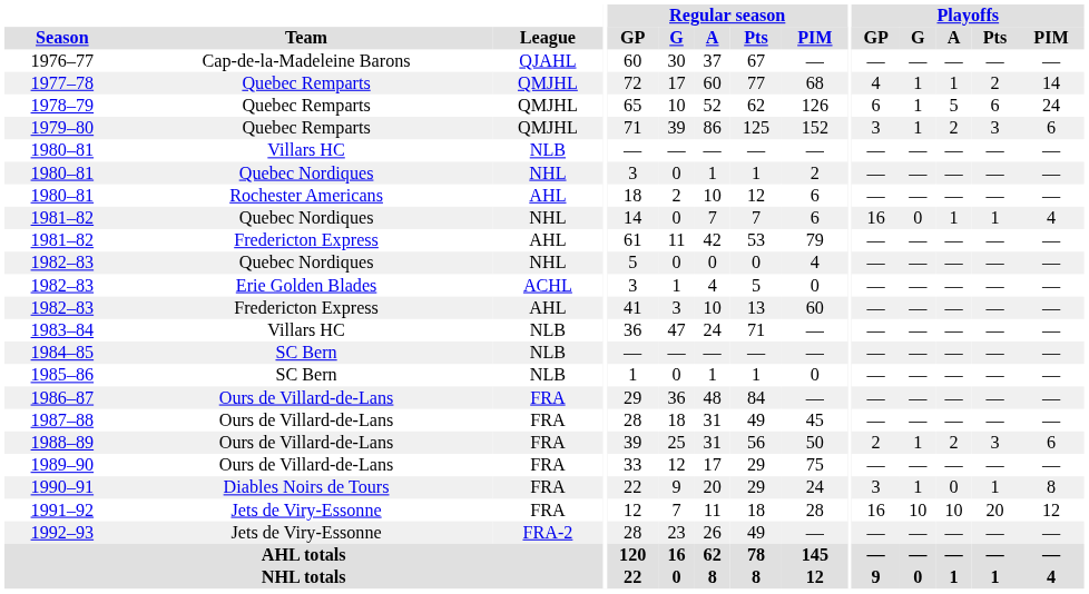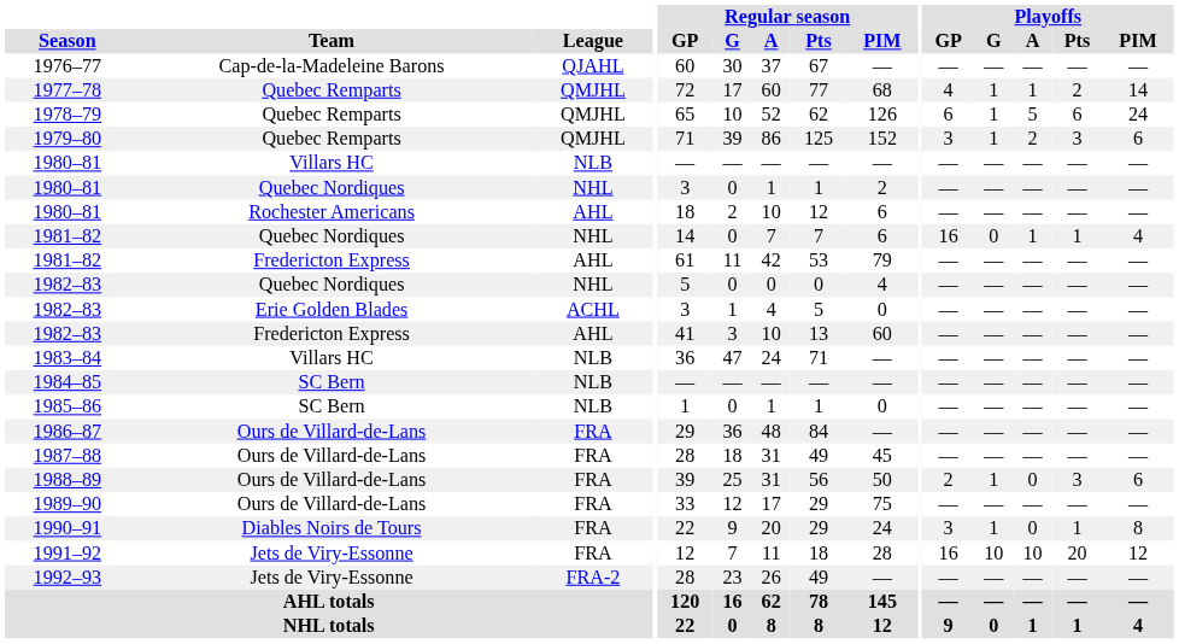 <table border="0" cellpadding="1" cellspacing="0" style="text-align:center; width:60em">
 <tr bgcolor="#e0e0e0">
 <th colspan="3" bgcolor="#ffffff"></th>
 <th rowspan="100" bgcolor="#ffffff"></th>
 <th colspan="5"><a href='#'>Regular season</a></th>
 <th rowspan="100" bgcolor="#ffffff"></th>
 <th colspan="5"><a href='#'>Playoffs</a></th>
 </tr>
 <tr bgcolor="#e0e0e0">
 <th><a href='#'>Season</a></th>
 <th>Team</th>
 <th>League</th>
 <th>GP</th>
 <th><a href='#'>G</a></th>
 <th><a href='#'>A</a></th>
 <th><a href='#'>Pts</a></th>
 <th><a href='#'>PIM</a></th>
 <th>GP</th>
 <th>G</th>
 <th>A</th>
 <th>Pts</th>
 <th>PIM</th>
 </tr>
 <tr>
 <td>1976–77</td>
 <td>Cap-de-la-Madeleine Barons</td>
 <td><a href='#'>QJAHL</a></td>
 <td>60</td>
 <td>30</td>
 <td>37</td>
 <td>67</td>
 <td>—</td>
 <td>—</td>
 <td>—</td>
 <td>—</td>
 <td>—</td>
 <td>—</td>
 </tr>
 <tr bgcolor="#f0f0f0">
 <td><a href='#'>1977–78</a></td>
 <td><a href='#'>Quebec Remparts</a></td>
 <td><a href='#'>QMJHL</a></td>
 <td>72</td>
 <td>17</td>
 <td>60</td>
 <td>77</td>
 <td>68</td>
 <td>4</td>
 <td>1</td>
 <td>1</td>
 <td>2</td>
 <td>14</td>
 </tr>
 <tr>
 <td><a href='#'>1978–79</a></td>
 <td>Quebec Remparts</td>
 <td>QMJHL</td>
 <td>65</td>
 <td>10</td>
 <td>52</td>
 <td>62</td>
 <td>126</td>
 <td>6</td>
 <td>1</td>
 <td>5</td>
 <td>6</td>
 <td>24</td>
 </tr>
 <tr bgcolor="#f0f0f0">
 <td><a href='#'>1979–80</a></td>
 <td>Quebec Remparts</td>
 <td>QMJHL</td>
 <td>71</td>
 <td>39</td>
 <td>86</td>
 <td>125</td>
 <td>152</td>
 <td>3</td>
 <td>1</td>
 <td>2</td>
 <td>3</td>
 <td>6</td>
 </tr>
 <tr>
 <td><a href='#'>1980–81</a></td>
 <td><a href='#'>Villars HC</a></td>
 <td><a href='#'>NLB</a></td>
 <td>—</td>
 <td>—</td>
 <td>—</td>
 <td>—</td>
 <td>—</td>
 <td>—</td>
 <td>—</td>
 <td>—</td>
 <td>—</td>
 <td>—</td>
 </tr>
 <tr bgcolor="#f0f0f0">
 <td><a href='#'>1980–81</a></td>
 <td><a href='#'>Quebec Nordiques</a></td>
 <td><a href='#'>NHL</a></td>
 <td>3</td>
 <td>0</td>
 <td>1</td>
 <td>1</td>
 <td>2</td>
 <td>—</td>
 <td>—</td>
 <td>—</td>
 <td>—</td>
 <td>—</td>
 </tr>
 <tr>
 <td><a href='#'>1980–81</a></td>
 <td><a href='#'>Rochester Americans</a></td>
 <td><a href='#'>AHL</a></td>
 <td>18</td>
 <td>2</td>
 <td>10</td>
 <td>12</td>
 <td>6</td>
 <td>—</td>
 <td>—</td>
 <td>—</td>
 <td>—</td>
 <td>—</td>
 </tr>
 <tr bgcolor="#f0f0f0">
 <td><a href='#'>1981–82</a></td>
 <td>Quebec Nordiques</td>
 <td>NHL</td>
 <td>14</td>
 <td>0</td>
 <td>7</td>
 <td>7</td>
 <td>6</td>
 <td>16</td>
 <td>0</td>
 <td>1</td>
 <td>1</td>
 <td>4</td>
 </tr>
 <tr>
 <td><a href='#'>1981–82</a></td>
 <td><a href='#'>Fredericton Express</a></td>
 <td>AHL</td>
 <td>61</td>
 <td>11</td>
 <td>42</td>
 <td>53</td>
 <td>79</td>
 <td>—</td>
 <td>—</td>
 <td>—</td>
 <td>—</td>
 <td>—</td>
 </tr>
 <tr bgcolor="#f0f0f0">
 <td><a href='#'>1982–83</a></td>
 <td>Quebec Nordiques</td>
 <td>NHL</td>
 <td>5</td>
 <td>0</td>
 <td>0</td>
 <td>0</td>
 <td>4</td>
 <td>—</td>
 <td>—</td>
 <td>—</td>
 <td>—</td>
 <td>—</td>
 </tr>
 <tr>
 <td><a href='#'>1982–83</a></td>
 <td><a href='#'>Erie Golden Blades</a></td>
 <td><a href='#'>ACHL</a></td>
 <td>3</td>
 <td>1</td>
 <td>4</td>
 <td>5</td>
 <td>0</td>
 <td>—</td>
 <td>—</td>
 <td>—</td>
 <td>—</td>
 <td>—</td>
 </tr>
 <tr bgcolor="#f0f0f0">
 <td><a href='#'>1982–83</a></td>
 <td>Fredericton Express</td>
 <td>AHL</td>
 <td>41</td>
 <td>3</td>
 <td>10</td>
 <td>13</td>
 <td>60</td>
 <td>—</td>
 <td>—</td>
 <td>—</td>
 <td>—</td>
 <td>—</td>
 </tr>
 <tr>
 <td><a href='#'>1983–84</a></td>
 <td>Villars HC</td>
 <td>NLB</td>
 <td>36</td>
 <td>47</td>
 <td>24</td>
 <td>71</td>
 <td>—</td>
 <td>—</td>
 <td>—</td>
 <td>—</td>
 <td>—</td>
 <td>—</td>
 </tr>
 <tr bgcolor="#f0f0f0">
 <td><a href='#'>1984–85</a></td>
 <td><a href='#'>SC Bern</a></td>
 <td>NLB</td>
 <td>—</td>
 <td>—</td>
 <td>—</td>
 <td>—</td>
 <td>—</td>
 <td>—</td>
 <td>—</td>
 <td>—</td>
 <td>—</td>
 <td>—</td>
 </tr>
 <tr>
 <td><a href='#'>1985–86</a></td>
 <td>SC Bern</td>
 <td>NLB</td>
 <td>1</td>
 <td>0</td>
 <td>1</td>
 <td>1</td>
 <td>0</td>
 <td>—</td>
 <td>—</td>
 <td>—</td>
 <td>—</td>
 <td>—</td>
 </tr>
 <tr bgcolor="#f0f0f0">
 <td><a href='#'>1986–87</a></td>
 <td><a href='#'>Ours de Villard-de-Lans</a></td>
 <td><a href='#'>FRA</a></td>
 <td>29</td>
 <td>36</td>
 <td>48</td>
 <td>84</td>
 <td>—</td>
 <td>—</td>
 <td>—</td>
 <td>—</td>
 <td>—</td>
 <td>—</td>
 </tr>
 <tr>
 <td><a href='#'>1987–88</a></td>
 <td>Ours de Villard-de-Lans</td>
 <td>FRA</td>
 <td>28</td>
 <td>18</td>
 <td>31</td>
 <td>49</td>
 <td>45</td>
 <td>—</td>
 <td>—</td>
 <td>—</td>
 <td>—</td>
 <td>—</td>
 </tr>
 <tr bgcolor="#f0f0f0">
 <td><a href='#'>1988–89</a></td>
 <td>Ours de Villard-de-Lans</td>
 <td>FRA</td>
 <td>39</td>
 <td>25</td>
 <td>31</td>
 <td>56</td>
 <td>50</td>
 <td>2</td>
 <td>1</td>
-<td>2</td>
+<td>0</td>
 <td>3</td>
 <td>6</td>
 </tr>
 <tr>
 <td><a href='#'>1989–90</a></td>
 <td>Ours de Villard-de-Lans</td>
 <td>FRA</td>
 <td>33</td>
 <td>12</td>
 <td>17</td>
 <td>29</td>
 <td>75</td>
 <td>—</td>
 <td>—</td>
 <td>—</td>
 <td>—</td>
 <td>—</td>
 </tr>
 <tr bgcolor="#f0f0f0">
 <td><a href='#'>1990–91</a></td>
 <td><a href='#'>Diables Noirs de Tours</a></td>
 <td>FRA</td>
 <td>22</td>
 <td>9</td>
 <td>20</td>
 <td>29</td>
 <td>24</td>
 <td>3</td>
 <td>1</td>
 <td>0</td>
 <td>1</td>
 <td>8</td>
 </tr>
 <tr>
 <td><a href='#'>1991–92</a></td>
 <td><a href='#'>Jets de Viry-Essonne</a></td>
 <td>FRA</td>
 <td>12</td>
 <td>7</td>
 <td>11</td>
 <td>18</td>
 <td>28</td>
 <td>16</td>
 <td>10</td>
 <td>10</td>
 <td>20</td>
 <td>12</td>
 </tr>
 <tr bgcolor="#f0f0f0">
 <td><a href='#'>1992–93</a></td>
 <td>Jets de Viry-Essonne</td>
 <td><a href='#'>FRA-2</a></td>
 <td>28</td>
 <td>23</td>
 <td>26</td>
 <td>49</td>
 <td>—</td>
 <td>—</td>
 <td>—</td>
 <td>—</td>
 <td>—</td>
 <td>—</td>
 </tr>
 <tr bgcolor="#e0e0e0">
 <th colspan="3">AHL totals</th>
 <th>120</th>
 <th>16</th>
 <th>62</th>
 <th>78</th>
 <th>145</th>
 <th>—</th>
 <th>—</th>
 <th>—</th>
 <th>—</th>
 <th>—</th>
 </tr>
 <tr bgcolor="#e0e0e0">
 <th colspan="3">NHL totals</th>
 <th>22</th>
 <th>0</th>
 <th>8</th>
 <th>8</th>
 <th>12</th>
 <th>9</th>
 <th>0</th>
 <th>1</th>
 <th>1</th>
 <th>4</th>
 </tr>
 </table>
